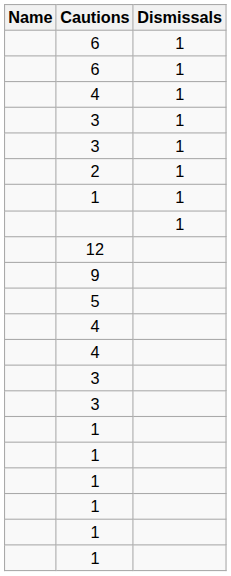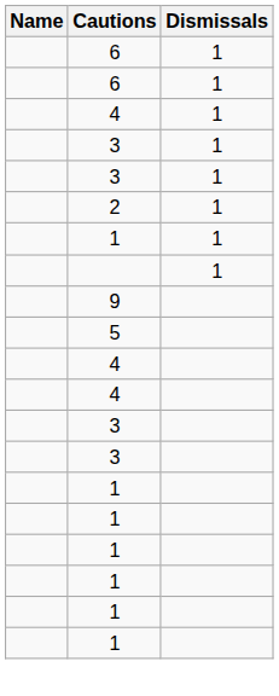 <table class="wikitable sortable" style="text-align:center; font-size:95%">
 <tr>
 <th>Name</th>
 <th>Cautions</th>
 <th>Dismissals</th>
 </tr>
 <tr>
 <td></td>
 <td> 6</td>
 <td> 1</td>
 </tr>
 <tr>
 <td></td>
 <td> 6</td>
 <td> 1</td>
 </tr>
 <tr>
 <td></td>
 <td> 4</td>
 <td> 1</td>
 </tr>
 <tr>
 <td></td>
 <td> 3</td>
 <td> 1</td>
 </tr>
 <tr>
 <td></td>
 <td> 3</td>
 <td> 1</td>
 </tr>
 <tr>
 <td></td>
 <td> 2</td>
 <td> 1</td>
 </tr>
 <tr>
 <td></td>
 <td> 1</td>
 <td> 1</td>
 </tr>
 <tr>
 <td></td>
 <td></td>
 <td> 1</td>
-</tr>
-<tr>
-<td></td>
-<td> 12</td>
-<td></td>
 </tr>
 <tr>
 <td></td>
 <td> 9</td>
 <td></td>
 </tr>
 <tr>
 <td></td>
 <td> 5</td>
 <td></td>
 </tr>
 <tr>
 <td></td>
 <td> 4</td>
 <td></td>
 </tr>
 <tr>
 <td></td>
 <td> 4</td>
 <td></td>
 </tr>
 <tr>
 <td></td>
 <td> 3</td>
 <td></td>
 </tr>
 <tr>
 <td></td>
 <td> 3</td>
 <td></td>
 </tr>
 <tr>
 <td></td>
 <td> 1</td>
 <td></td>
 </tr>
 <tr>
 <td></td>
 <td> 1</td>
 <td></td>
 </tr>
 <tr>
 <td></td>
 <td> 1</td>
 <td></td>
 </tr>
 <tr>
 <td></td>
 <td> 1</td>
 <td></td>
 </tr>
 <tr>
 <td></td>
 <td> 1</td>
 <td></td>
 </tr>
 <tr>
 <td></td>
 <td> 1</td>
 <td></td>
 </tr>
 </table>
